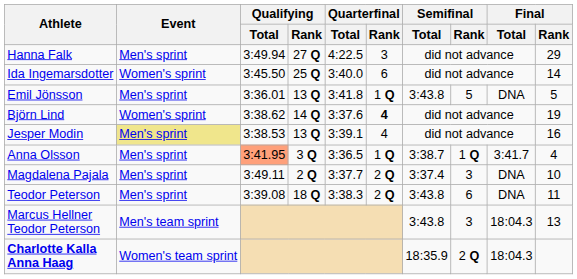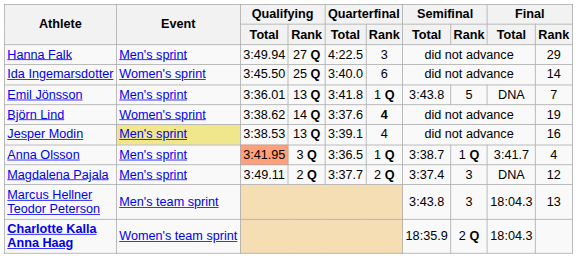 <table class="wikitable">
 <tr>
 <th rowspan="2">Athlete</th>
 <th rowspan="2">Event</th>
 <th colspan="2">Qualifying</th>
 <th colspan="2">Quarterfinal</th>
 <th colspan="2">Semifinal</th>
 <th colspan="2">Final</th>
 </tr>
 <tr>
 <th>Total</th>
 <th>Rank</th>
 <th>Total</th>
 <th>Rank</th>
 <th>Total</th>
 <th>Rank</th>
 <th>Total</th>
 <th>Rank</th>
 </tr>
 <tr>
 <td><a href='#'>Hanna Falk</a></td>
 <td><a href='#'>Men's sprint</a></td>
 <td align="center">3:49.94</td>
 <td align="center">27 <strong>Q</strong></td>
 <td align="center">4:22.5</td>
 <td align="center">3</td>
 <td align="center" colspan="3">did not advance</td>
 <td align="center">29</td>
 </tr>
 <tr>
 <td><a href='#'>Ida Ingemarsdotter</a></td>
 <td><a href='#'>Women's sprint</a></td>
 <td align="center">3:45.50</td>
 <td align="center">25 <strong>Q</strong></td>
 <td align="center">3:40.0</td>
 <td align="center">6</td>
 <td align="center" colspan="3">did not advance</td>
 <td align="center">14</td>
 </tr>
 <tr>
 <td><a href='#'>Emil Jönsson</a></td>
 <td><a href='#'>Men's sprint</a></td>
 <td align="center">3:36.01</td>
 <td align="center">13 <strong>Q</strong></td>
 <td align="center">3:41.8</td>
 <td align="center">1 <strong>Q</strong></td>
 <td align="center">3:43.8</td>
 <td align="center">5</td>
 <td align="center">DNA</td>
-<td align="center">5</td>
+<td align="center">7</td>
 </tr>
 <tr>
 <td><a href='#'>Björn Lind</a></td>
 <td><a href='#'>Women's sprint</a></td>
 <td align="center">3:38.62</td>
 <td align="center">14 <strong>Q</strong></td>
 <td align="center">3:37.6</td>
 <td align="center"><strong>4</strong></td>
 <td align="center" colspan="3">did not advance</td>
 <td align="center">19</td>
 </tr>
 <tr>
 <td><a href='#'>Jesper Modin</a></td>
 <td style="background: khaki;"><a href='#'>Men's sprint</a></td>
 <td align="center">3:38.53</td>
 <td align="center">13 <strong>Q</strong></td>
 <td align="center">3:39.1</td>
 <td align="center">4</td>
 <td align="center" colspan="3">did not advance</td>
 <td align="center">16</td>
 </tr>
 <tr>
 <td><a href='#'>Anna Olsson</a></td>
 <td><a href='#'>Men's sprint</a></td>
 <td align="center" style="background: lightsalmon;">3:41.95</td>
 <td align="center">3 <strong>Q</strong></td>
 <td align="center">3:36.5</td>
 <td align="center">1 <strong>Q</strong></td>
 <td align="center">3:38.7</td>
 <td align="center">1 <strong>Q</strong></td>
 <td align="center">3:41.7</td>
 <td align="center">4</td>
 </tr>
 <tr>
 <td><a href='#'>Magdalena Pajala</a></td>
 <td><a href='#'>Men's sprint</a></td>
 <td align="center">3:49.11</td>
 <td align="center">2 <strong>Q</strong></td>
 <td align="center">3:37.7</td>
 <td align="center">2 <strong>Q</strong></td>
 <td align="center">3:37.4</td>
 <td align="center">3</td>
 <td align="center">DNA</td>
-<td align="center">10</td>
-</tr>
-<tr>
-<td><a href='#'>Teodor Peterson</a></td>
-<td><a href='#'>Men's sprint</a></td>
-<td align="center">3:39.08</td>
-<td align="center">18 <strong>Q</strong></td>
-<td align="center">3:38.3</td>
-<td align="center">2 <strong>Q</strong></td>
-<td align="center">3:43.8</td>
-<td align="center">6</td>
-<td align="center">DNA</td>
-<td align="center">11</td>
+<td align="center">12</td>
 </tr>
 <tr>
 <td><a href='#'>Marcus Hellner</a><br><a href='#'>Teodor Peterson</a></td>
 <td><a href='#'>Men's team sprint</a></td>
 <td colspan=4 bgcolor="wheat"></td>
 <td align="center">3:43.8</td>
 <td align="center">3</td>
 <td align="center">18:04.3</td>
 <td align="center">13</td>
 </tr>
 <tr>
 <td><strong><a href='#'>Charlotte Kalla</a><br><a href='#'>Anna Haag</a></strong></td>
 <td><a href='#'>Women's team sprint</a></td>
 <td colspan=4 bgcolor="wheat"></td>
 <td align="center">18:35.9</td>
 <td align="center">2 <strong>Q</strong></td>
 <td align="center">18:04.3</td>
 <td align="center"></td>
 </tr>
 </table>
